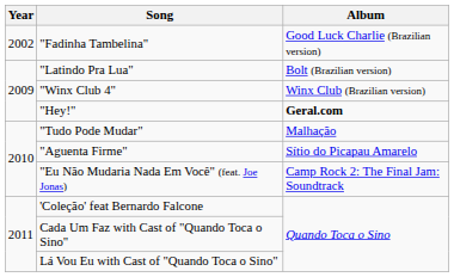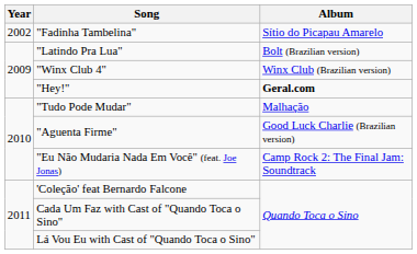 <table class="wikitable">
 <tr>
 <th>Year</th>
 <th style="width:300px;">Song</th>
 <th style="width:200px;">Album</th>
 </tr>
 <tr>
 <td>2002</td>
 <td>"Fadinha Tambelina"</td>
-<td><a href='#'>Good Luck Charlie</a> <small>(Brazilian version)</small></td>
+<td><a href='#'>Sítio do Picapau Amarelo</a></td>
 </tr>
 <tr>
 <td rowspan="3">2009</td>
 <td>"Latindo Pra Lua"</td>
 <td><a href='#'>Bolt</a> <small>(Brazilian version)</small></td>
 </tr>
 <tr>
 <td>"Winx Club 4"</td>
 <td><a href='#'>Winx Club</a> <small>(Brazilian version)</small></td>
 </tr>
 <tr>
 <td>"Hey!"</td>
 <td><strong>Geral.com</strong></td>
 </tr>
 <tr>
 <td rowspan="3">2010</td>
 <td>"Tudo Pode Mudar"</td>
 <td><a href='#'>Malhação</a></td>
 </tr>
 <tr>
 <td>"Aguenta Firme"</td>
-<td><a href='#'>Sítio do Picapau Amarelo</a></td>
+<td><a href='#'>Good Luck Charlie</a> <small>(Brazilian version)</small></td>
 </tr>
 <tr>
 <td>"Eu Não Mudaria Nada Em Você" <small>(feat. <a href='#'>Joe Jonas</a>)</small></td>
 <td><a href='#'>Camp Rock 2: The Final Jam: Soundtrack</a></td>
 </tr>
 <tr>
 <td rowspan="3">2011</td>
 <td>'Coleção' feat Bernardo Falcone</td>
 <td rowspan="3"><em><a href='#'>Quando Toca o Sino</a></em></td>
 </tr>
 <tr>
 <td>Cada Um Faz with Cast of "Quando Toca o Sino"</td>
 </tr>
 <tr>
 <td>Lá Vou Eu with Cast of "Quando Toca o Sino"</td>
 </tr>
 </table>
